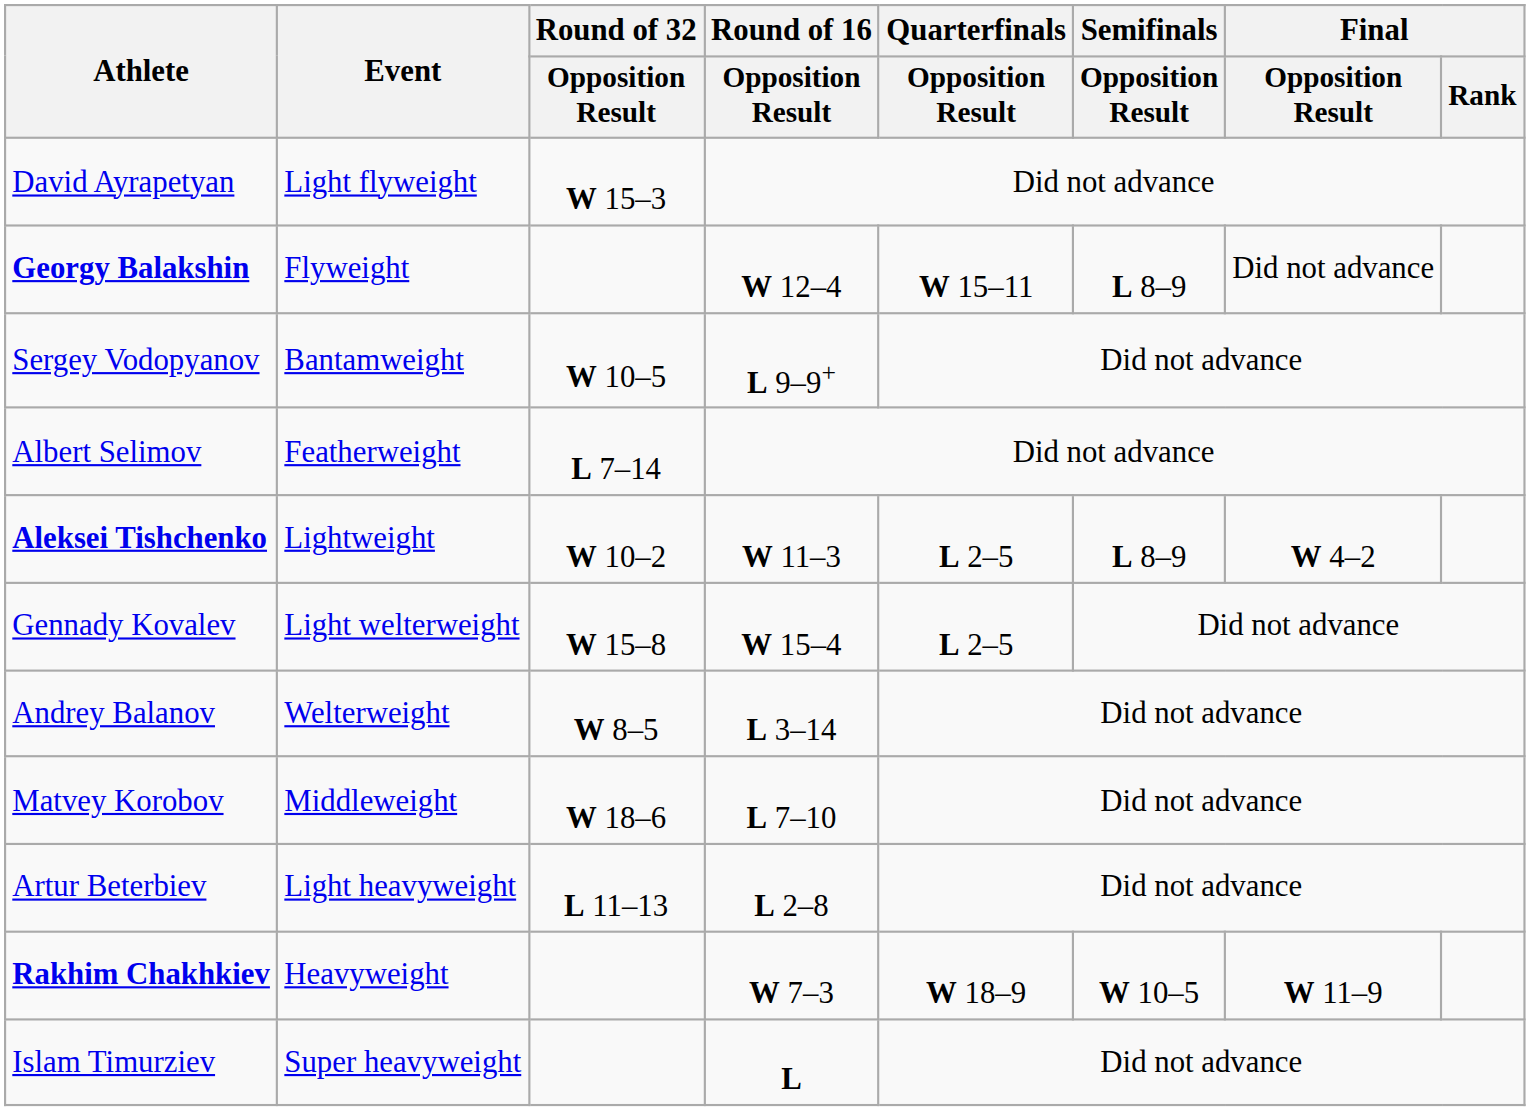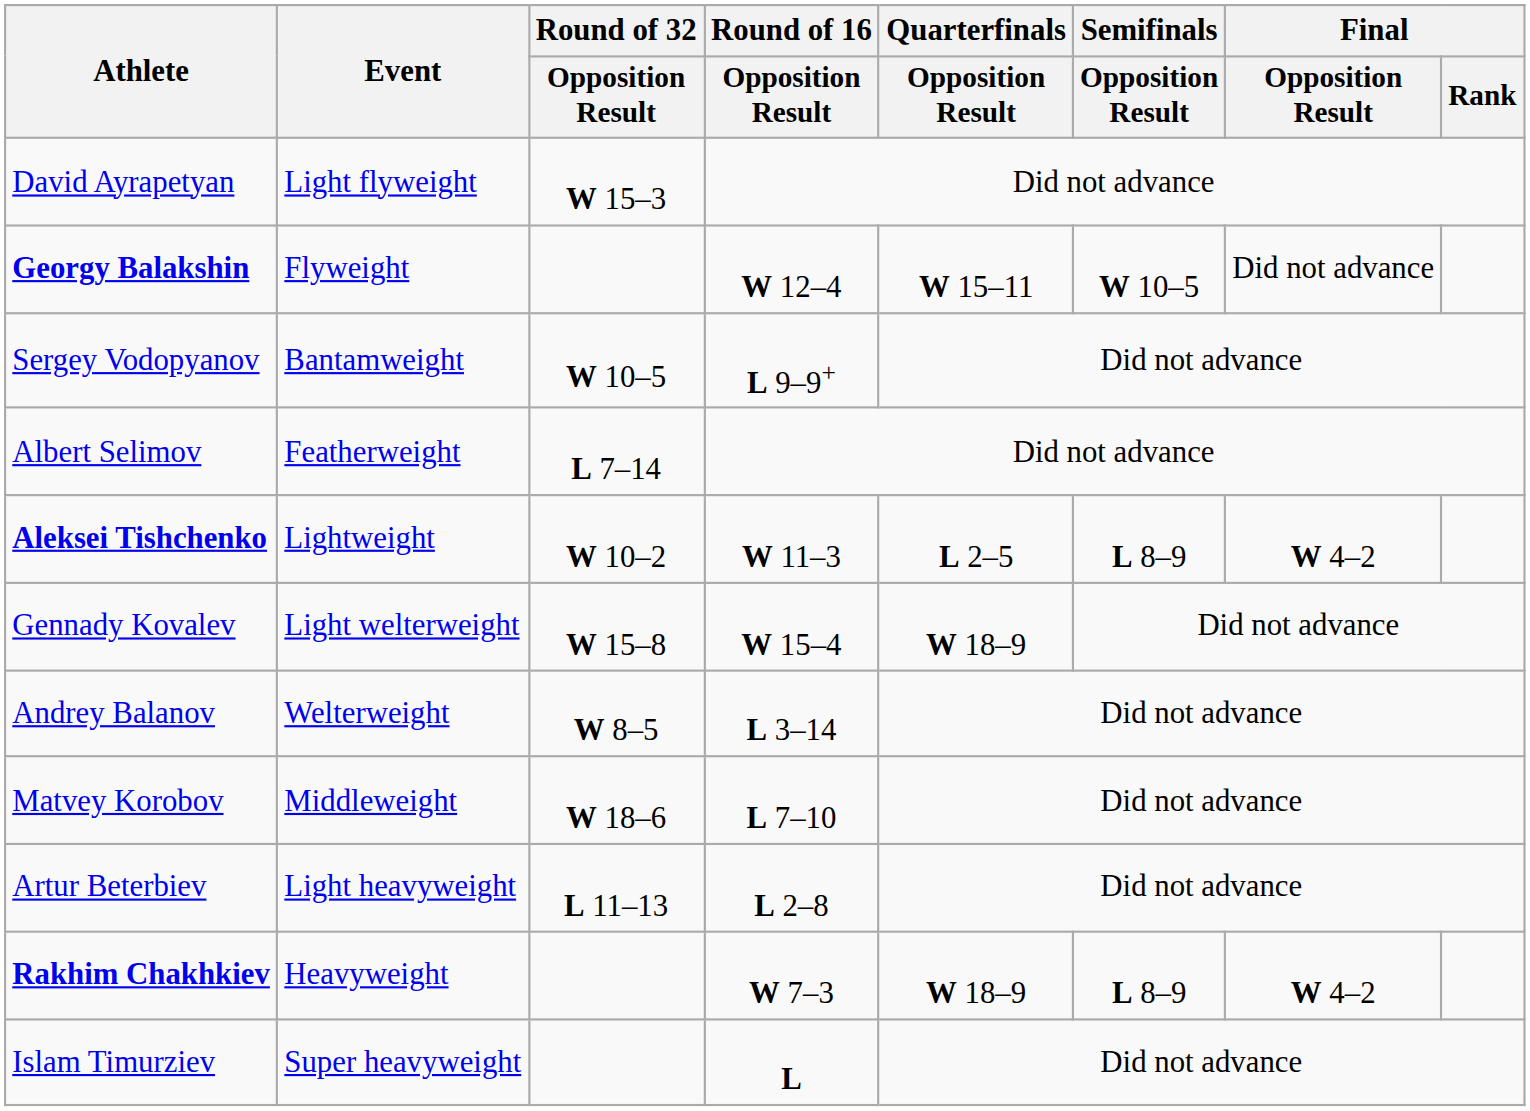 <table class="wikitable" style="font-size:90%">
 <tr>
 <th rowspan="2">Athlete</th>
 <th rowspan="2">Event</th>
 <th>Round of 32</th>
 <th>Round of 16</th>
 <th>Quarterfinals</th>
 <th>Semifinals</th>
 <th colspan=2>Final</th>
 </tr>
 <tr style="font-size:95%">
 <th>Opposition<br>Result</th>
 <th>Opposition<br>Result</th>
 <th>Opposition<br>Result</th>
 <th>Opposition<br>Result</th>
 <th>Opposition<br>Result</th>
 <th>Rank</th>
 </tr>
 <tr align=center>
 <td align=left><a href='#'>David Ayrapetyan</a></td>
 <td align=left><a href='#'>Light flyweight</a></td>
 <td><br><strong>W</strong> 15–3</td>
 <td colspan=5>Did not advance</td>
 </tr>
 <tr align=center>
 <td align=left><strong><a href='#'>Georgy Balakshin</a></strong></td>
 <td align=left><a href='#'>Flyweight</a></td>
 <td></td>
 <td><br><strong>W</strong> 12–4</td>
 <td><br><strong>W</strong> 15–11</td>
-<td><br><strong>L</strong> 8–9</td>
+<td><br><strong>W</strong> 10–5</td>
 <td>Did not advance</td>
 <td></td>
 </tr>
 <tr align=center>
 <td align=left><a href='#'>Sergey Vodopyanov</a></td>
 <td align=left><a href='#'>Bantamweight</a></td>
 <td><br><strong>W</strong> 10–5</td>
 <td><br><strong>L</strong> 9–9<sup>+</sup></td>
 <td colspan=4>Did not advance</td>
 </tr>
 <tr align=center>
 <td align=left><a href='#'>Albert Selimov</a></td>
 <td align=left><a href='#'>Featherweight</a></td>
 <td><br><strong>L</strong> 7–14</td>
 <td colspan=5>Did not advance</td>
 </tr>
 <tr align=center>
 <td align=left><strong><a href='#'>Aleksei Tishchenko</a></strong></td>
 <td align=left><a href='#'>Lightweight</a></td>
 <td><br><strong>W</strong> 10–2</td>
 <td><br><strong>W</strong> 11–3</td>
 <td><br><strong>L</strong> 2–5</td>
 <td><br><strong>L</strong> 8–9</td>
 <td><br><strong>W</strong> 4–2</td>
 <td></td>
 </tr>
 <tr align=center>
 <td align=left><a href='#'>Gennady Kovalev</a></td>
 <td align=left><a href='#'>Light welterweight</a></td>
 <td><br><strong>W</strong> 15–8</td>
 <td><br><strong>W</strong> 15–4</td>
-<td><br><strong>L</strong> 2–5</td>
+<td><br><strong>W</strong> 18–9</td>
 <td colspan=3>Did not advance</td>
 </tr>
 <tr align=center>
 <td align=left><a href='#'>Andrey Balanov</a></td>
 <td align=left><a href='#'>Welterweight</a></td>
 <td><br><strong>W</strong> 8–5</td>
 <td><br><strong>L</strong> 3–14</td>
 <td colspan=4>Did not advance</td>
 </tr>
 <tr align=center>
 <td align=left><a href='#'>Matvey Korobov</a></td>
 <td align=left><a href='#'>Middleweight</a></td>
 <td><br><strong>W</strong> 18–6</td>
 <td><br><strong>L</strong> 7–10</td>
 <td colspan=4>Did not advance</td>
 </tr>
 <tr align=center>
 <td align=left><a href='#'>Artur Beterbiev</a></td>
 <td align=left><a href='#'>Light heavyweight</a></td>
 <td><br><strong>L</strong> 11–13</td>
 <td><br><strong>L</strong> 2–8</td>
 <td colspan=4>Did not advance</td>
 </tr>
 <tr align=center>
 <td align=left><strong><a href='#'>Rakhim Chakhkiev</a></strong></td>
 <td align=left><a href='#'>Heavyweight</a></td>
 <td></td>
 <td><br><strong>W</strong> 7–3</td>
 <td><br><strong>W</strong> 18–9</td>
-<td><br><strong>W</strong> 10–5</td>
-<td><br><strong>W</strong> 11–9</td>
+<td><br><strong>L</strong> 8–9</td>
+<td><br><strong>W</strong> 4–2</td>
 <td></td>
 </tr>
 <tr align=center>
 <td align=left><a href='#'>Islam Timurziev</a></td>
 <td align=left><a href='#'>Super heavyweight</a></td>
 <td></td>
 <td><br><strong>L</strong> </td>
 <td colspan=4>Did not advance</td>
 </tr>
 </table>
